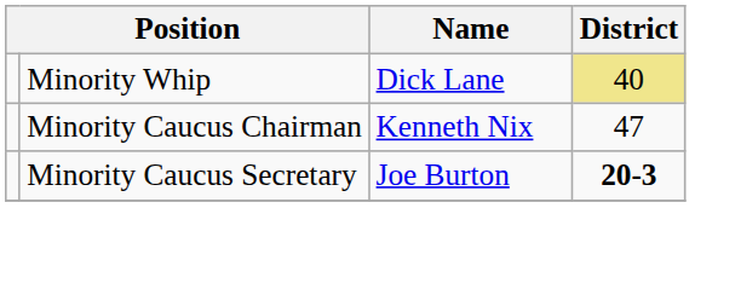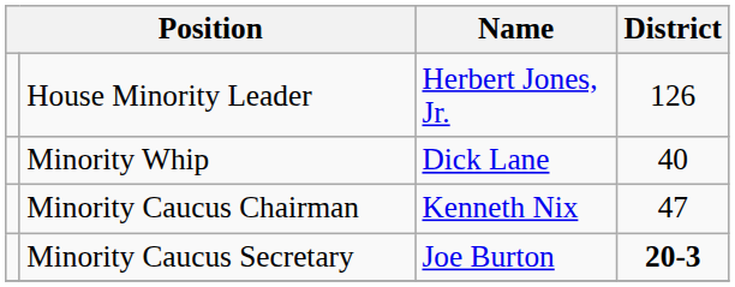 <table class="wikitable">
 <tr>
 <th colspan=2 align=center>Position</th>
 <th width="099" align=center>Name</th>
 <th align=center>District</th>
 </tr>
 <tr>
 <td></td>
+<td width="201">House Minority Leader</td>
+<td><a href='#'>Herbert Jones, Jr.</a></td>
+<td align=center>126</td>
+</tr>
+<tr>
+<td></td>
 <td>Minority Whip</td>
 <td><a href='#'>Dick Lane</a></td>
-<td align=center style="background: khaki;">40</td>
+<td align=center>40</td>
 </tr>
 <tr>
 <td></td>
 <td>Minority Caucus Chairman</td>
 <td><a href='#'>Kenneth Nix</a></td>
 <td align=center>47</td>
 </tr>
 <tr>
 <td></td>
 <td>Minority Caucus Secretary</td>
 <td><a href='#'>Joe Burton</a></td>
 <td align=center><strong>20-3</strong></td>
 </tr>
 <tr>
 </tr>
 </table>
